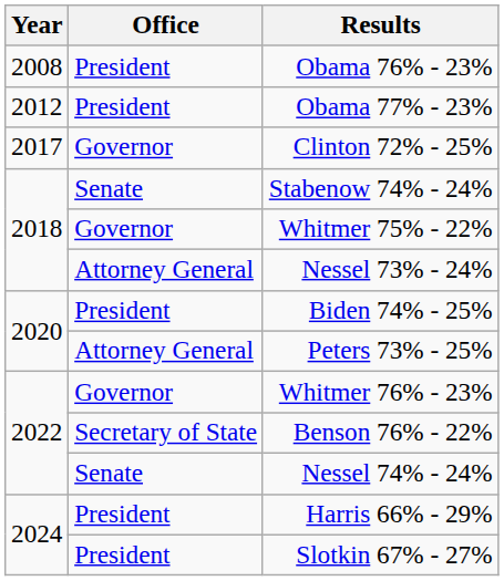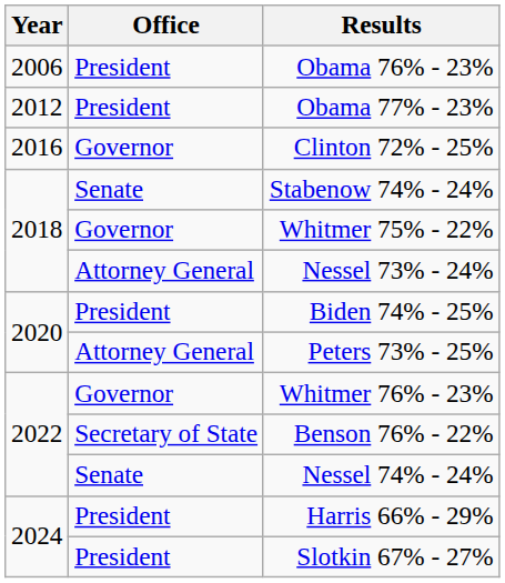 <table class=wikitable>
 <tr>
 <th>Year</th>
 <th>Office</th>
 <th>Results</th>
 </tr>
 <tr>
-<td>2008</td>
+<td>2006</td>
 <td><a href='#'>President</a></td>
 <td align="right" ><a href='#'>Obama</a> 76% - 23%</td>
 </tr>
 <tr>
 <td>2012</td>
 <td><a href='#'>President</a></td>
 <td align="right" ><a href='#'>Obama</a> 77% - 23%</td>
 </tr>
 <tr>
-<td>2017</td>
+<td>2016</td>
 <td><a href='#'>Governor</a></td>
 <td align="right" ><a href='#'>Clinton</a> 72% - 25%</td>
 </tr>
 <tr>
 <td rowspan=3>2018</td>
 <td><a href='#'>Senate</a></td>
 <td align="right" ><a href='#'>Stabenow</a> 74% - 24%</td>
 </tr>
 <tr>
 <td><a href='#'>Governor</a></td>
 <td align="right" ><a href='#'>Whitmer</a> 75% - 22%</td>
 </tr>
 <tr>
 <td><a href='#'>Attorney General</a></td>
 <td align="right" ><a href='#'>Nessel</a> 73% - 24%</td>
 </tr>
 <tr>
 <td rowspan=2>2020</td>
 <td><a href='#'>President</a></td>
 <td align="right" ><a href='#'>Biden</a> 74% - 25%</td>
 </tr>
 <tr>
 <td><a href='#'>Attorney General</a></td>
 <td align="right" ><a href='#'>Peters</a> 73% - 25%</td>
 </tr>
 <tr>
 <td rowspan=3>2022</td>
 <td><a href='#'>Governor</a></td>
 <td align="right" ><a href='#'>Whitmer</a> 76% - 23%</td>
 </tr>
 <tr>
 <td><a href='#'>Secretary of State</a></td>
 <td align="right" ><a href='#'>Benson</a> 76% - 22%</td>
 </tr>
 <tr>
 <td><a href='#'>Senate</a></td>
 <td align="right" ><a href='#'>Nessel</a> 74% - 24%</td>
 </tr>
 <tr>
 <td rowspan=2>2024</td>
 <td><a href='#'>President</a></td>
 <td align="right" ><a href='#'>Harris</a> 66% - 29%</td>
 </tr>
 <tr>
 <td><a href='#'>President</a></td>
 <td align="right" ><a href='#'>Slotkin</a> 67% - 27%</td>
 </tr>
 </table>
